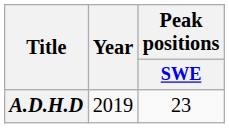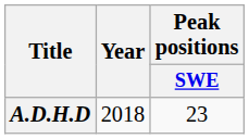 <table class="wikitable plainrowheaders" style="text-align:center">
 <tr>
 <th scope="col" rowspan="2">Title</th>
 <th scope="col" rowspan="2">Year</th>
 <th scope="col" colspan="1">Peak positions</th>
 </tr>
 <tr>
 <th scope="col" style="width:3em;font-size:90%;"><a href='#'>SWE</a><br></th>
 </tr>
 <tr>
 <th scope="row"><em>A.D.H.D</em></th>
-<td>2019</td>
+<td>2018</td>
 <td>23<br></td>
 </tr>
 </table>
